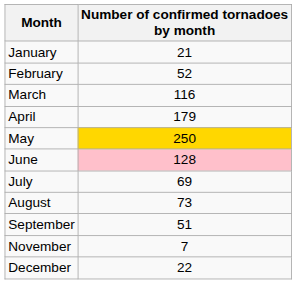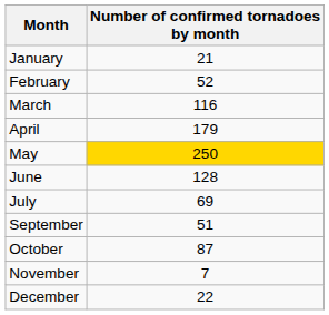 <table class="wikitable" style="margin:0.2em auto">
 <tr>
 <th>Month</th>
 <th>Number of confirmed tornadoes<br>by month</th>
 </tr>
 <tr>
 <td>January</td>
 <td align=center>21</td>
 </tr>
 <tr>
 <td>February</td>
 <td align=center>52</td>
 </tr>
 <tr>
 <td>March</td>
 <td align=center>116</td>
 </tr>
 <tr>
 <td>April</td>
 <td align=center>179</td>
 </tr>
 <tr>
 <td>May</td>
 <td align=center style="background: gold;">250</td>
 </tr>
 <tr>
 <td>June</td>
-<td align=center style="background: pink;">128</td>
+<td align=center>128</td>
 </tr>
 <tr>
 <td>July</td>
 <td align=center>69</td>
 </tr>
 <tr>
-<td>August</td>
-<td align=center>73</td>
+<td>September</td>
+<td align=center>51</td>
 </tr>
 <tr>
-<td>September</td>
-<td align=center>51</td>
+<td>October</td>
+<td align=center>87</td>
 </tr>
 <tr>
 <td>November</td>
 <td align=center>7</td>
 </tr>
 <tr>
 <td>December</td>
 <td align=center>22</td>
 </tr>
 </table>
